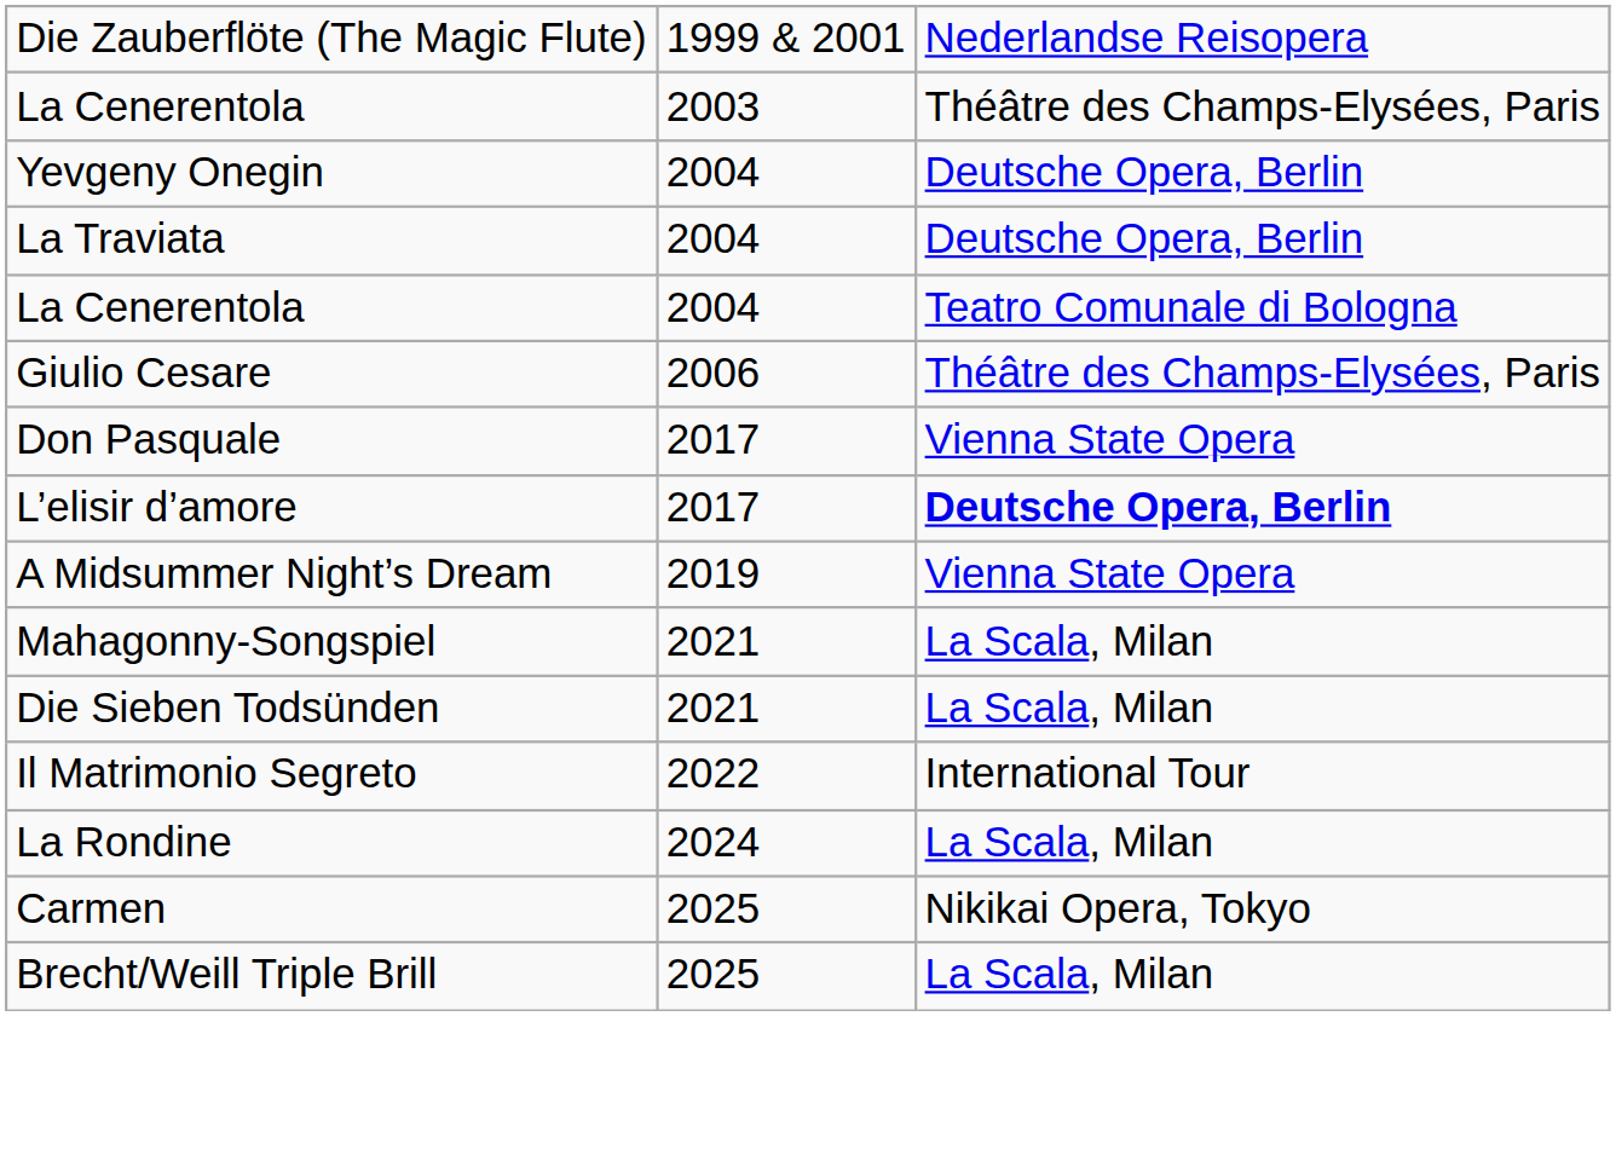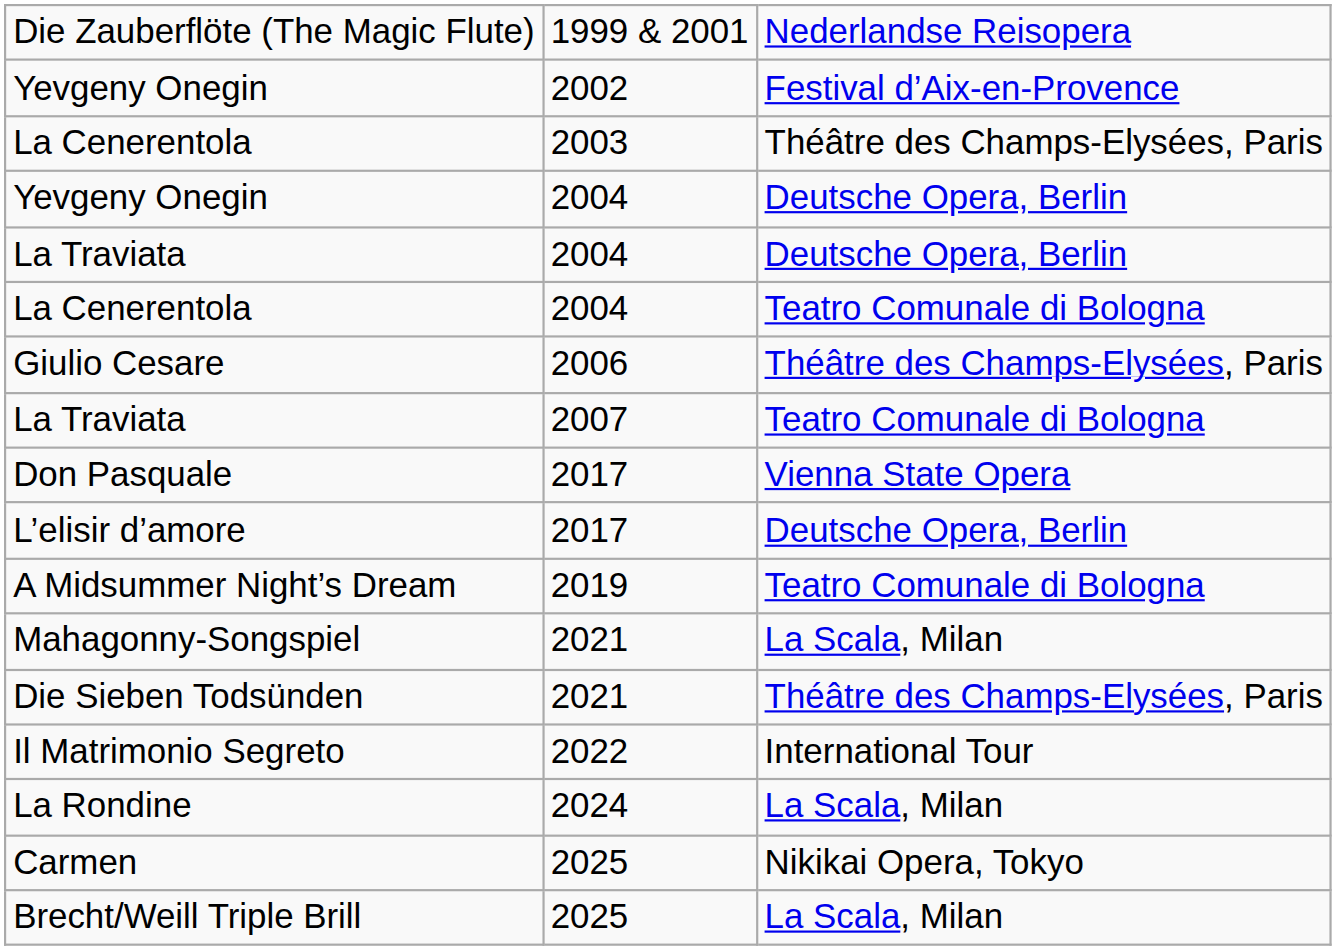 <table class="wikitable">
 <tr>
 <td>Die Zauberflöte (The Magic Flute)</td>
 <td>1999 & 2001</td>
 <td><a href='#'>Nederlandse Reisopera</a></td>
+</tr>
+<tr>
+<td>Yevgeny Onegin</td>
+<td>2002</td>
+<td><a href='#'>Festival d’Aix-en-Provence</a></td>
 </tr>
 <tr>
 <td>La Cenerentola</td>
 <td>2003</td>
 <td>Théâtre des Champs-Elysées, Paris</td>
 </tr>
 <tr>
 <td>Yevgeny Onegin</td>
 <td>2004</td>
 <td><a href='#'>Deutsche Opera, Berlin</a></td>
 </tr>
 <tr>
 <td>La Traviata</td>
 <td>2004</td>
 <td><a href='#'>Deutsche Opera, Berlin</a></td>
 </tr>
 <tr>
 <td>La Cenerentola</td>
 <td>2004</td>
 <td><a href='#'>Teatro Comunale di Bologna</a></td>
 </tr>
 <tr>
 <td>Giulio Cesare</td>
 <td>2006</td>
 <td><a href='#'>Théâtre des Champs-Elysées</a>, Paris</td>
 </tr>
 <tr>
+<td>La Traviata</td>
+<td>2007</td>
+<td><a href='#'>Teatro Comunale di Bologna</a></td>
+</tr>
+<tr>
 <td>Don Pasquale</td>
 <td>2017</td>
 <td><a href='#'>Vienna State Opera</a></td>
 </tr>
 <tr>
 <td>L’elisir d’amore</td>
 <td>2017</td>
-<td><strong><a href='#'>Deutsche Opera, Berlin</a></strong></td>
+<td><a href='#'>Deutsche Opera, Berlin</a></td>
 </tr>
 <tr>
 <td>A Midsummer Night’s Dream</td>
 <td>2019</td>
-<td><a href='#'>Vienna State Opera</a></td>
+<td><a href='#'>Teatro Comunale di Bologna</a></td>
 </tr>
 <tr>
 <td>Mahagonny-Songspiel</td>
 <td>2021</td>
 <td><a href='#'>La Scala</a>, Milan</td>
 </tr>
 <tr>
 <td>Die Sieben Todsünden</td>
 <td>2021</td>
-<td><a href='#'>La Scala</a>, Milan</td>
+<td><a href='#'>Théâtre des Champs-Elysées</a>, Paris</td>
 </tr>
 <tr>
 <td>Il Matrimonio Segreto</td>
 <td>2022</td>
 <td>International Tour</td>
 </tr>
 <tr>
 <td>La Rondine</td>
 <td>2024</td>
 <td><a href='#'>La Scala</a>, Milan</td>
 </tr>
 <tr>
 <td>Carmen</td>
 <td>2025</td>
 <td>Nikikai Opera, Tokyo</td>
 </tr>
 <tr>
 <td>Brecht/Weill Triple Brill</td>
 <td>2025</td>
 <td><a href='#'>La Scala</a>, Milan</td>
 </tr>
 </table>
